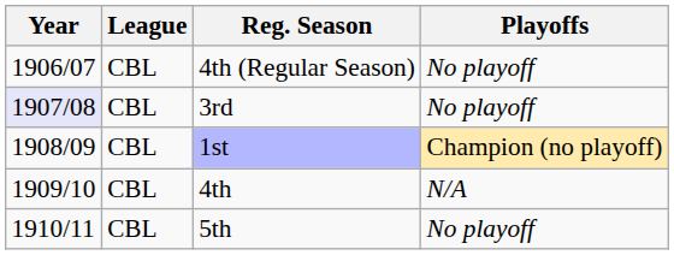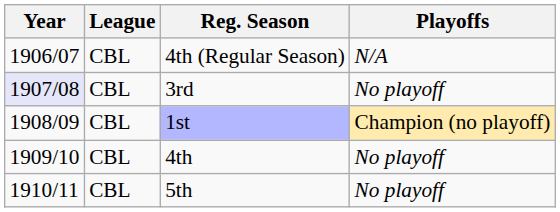 <table class="wikitable">
 <tr>
 <th>Year</th>
 <th>League</th>
 <th>Reg. Season</th>
 <th>Playoffs</th>
 </tr>
 <tr>
 <td>1906/07</td>
 <td>CBL</td>
 <td>4th (Regular Season)</td>
-<td><em>No playoff</em></td>
+<td><em>N/A</em></td>
 </tr>
 <tr>
 <td style="background: lavender;">1907/08</td>
 <td>CBL</td>
 <td>3rd</td>
 <td><em>No playoff</em></td>
 </tr>
 <tr>
 <td>1908/09</td>
 <td>CBL</td>
 <td bgcolor="B3B7FF">1st</td>
 <td bgcolor="FFEBAD">Champion (no playoff)</td>
 </tr>
 <tr>
 <td>1909/10</td>
 <td>CBL</td>
 <td>4th</td>
-<td><em>N/A</em></td>
+<td><em>No playoff</em></td>
 </tr>
 <tr>
 <td>1910/11</td>
 <td>CBL</td>
 <td>5th</td>
 <td><em>No playoff</em></td>
 </tr>
 </table>
